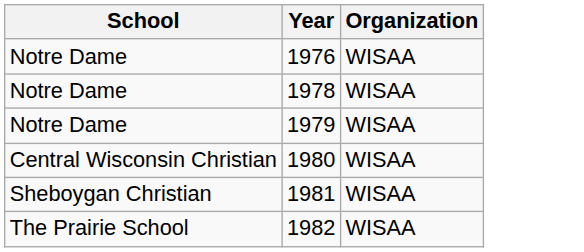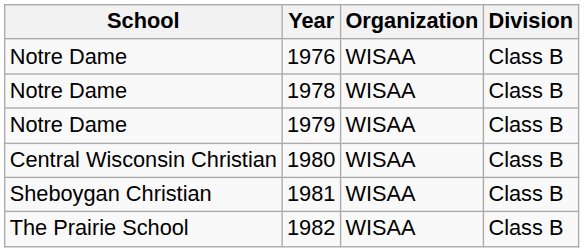 <table class="wikitable">
 <tr>
 <th>School</th>
 <th>Year</th>
 <th>Organization</th>
+<th>Division</th>
 </tr>
 <tr>
 <td>Notre Dame</td>
 <td>1976</td>
 <td>WISAA</td>
+<td>Class B</td>
 </tr>
 <tr>
 <td>Notre Dame</td>
 <td>1978</td>
 <td>WISAA</td>
+<td>Class B</td>
 </tr>
 <tr>
 <td>Notre Dame</td>
 <td>1979</td>
 <td>WISAA</td>
+<td>Class B</td>
 </tr>
 <tr>
 <td>Central Wisconsin Christian</td>
 <td>1980</td>
 <td>WISAA</td>
+<td>Class B</td>
 </tr>
 <tr>
 <td>Sheboygan Christian</td>
 <td>1981</td>
 <td>WISAA</td>
+<td>Class B</td>
 </tr>
 <tr>
 <td>The Prairie School</td>
 <td>1982</td>
 <td>WISAA</td>
+<td>Class B</td>
 </tr>
 </table>
